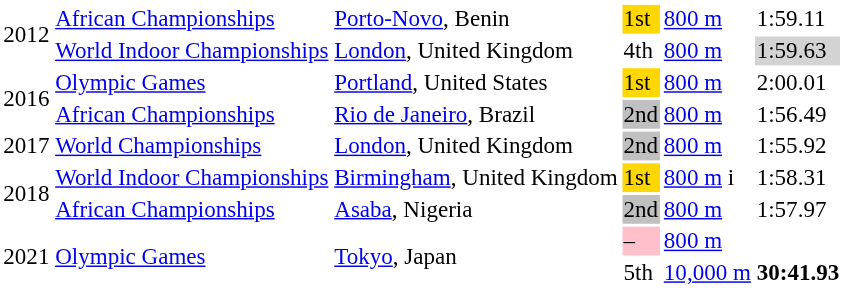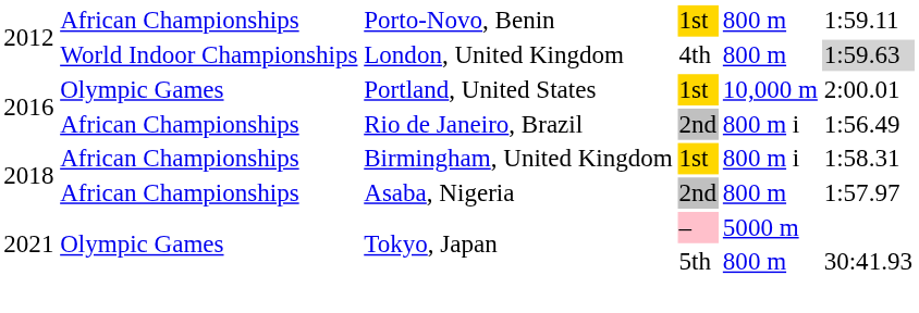 <table>
 <tr>
 <td rowspan=2>2012</td>
 <td><a href='#'>African Championships</a></td>
 <td><a href='#'>Porto-Novo</a>, Benin</td>
 <td bgcolor=gold>1st</td>
 <td><a href='#'>800 m</a></td>
 <td>1:59.11</td>
 <td><strong></strong></td>
 </tr>
 <tr>
 <td><a href='#'>World Indoor Championships</a></td>
 <td><a href='#'>London</a>, United Kingdom</td>
 <td>4th</td>
 <td><a href='#'>800 m</a></td>
 <td style="background: lightgrey;">1:59.63</td>
 <td></td>
 </tr>
 <tr>
 <td rowspan=2>2016</td>
 <td><a href='#'>Olympic Games</a></td>
 <td><a href='#'>Portland</a>, United States</td>
 <td bgcolor=gold>1st</td>
-<td><a href='#'>800 m</a> </td>
+<td><a href='#'>10,000 m</a></td>
 <td>2:00.01</td>
 <td></td>
 </tr>
 <tr>
 <td><a href='#'>African Championships</a></td>
 <td><a href='#'>Rio de Janeiro</a>, Brazil</td>
 <td bgcolor=silver>2nd</td>
-<td><a href='#'>800 m</a></td>
+<td><a href='#'>800 m</a> i</td>
 <td>1:56.49</td>
 <td></td>
 </tr>
 <tr>
-<td>2017</td>
-<td><a href='#'>World Championships</a></td>
-<td><a href='#'>London</a>, United Kingdom</td>
-<td bgcolor=silver>2nd</td>
-<td><a href='#'>800 m</a></td>
-<td>1:55.92</td>
-<td></td>
-</tr>
-<tr>
 <td rowspan=2>2018</td>
-<td><a href='#'>World Indoor Championships</a></td>
+<td><a href='#'>African Championships</a></td>
 <td><a href='#'>Birmingham</a>, United Kingdom</td>
 <td bgcolor=gold>1st</td>
 <td><a href='#'>800 m</a> i</td>
 <td>1:58.31</td>
 <td> <strong></strong></td>
 </tr>
 <tr>
 <td><a href='#'>African Championships</a></td>
 <td><a href='#'>Asaba</a>, Nigeria</td>
 <td bgcolor=silver>2nd</td>
 <td><a href='#'>800 m</a></td>
 <td>1:57.97</td>
 <td></td>
 </tr>
 <tr>
 <td rowspan=2>2021</td>
 <td rowspan=2><a href='#'>Olympic Games</a></td>
 <td rowspan=2><a href='#'>Tokyo</a>, Japan</td>
 <td bgcolor=pink>–</td>
-<td><a href='#'>800 m</a></td>
+<td><a href='#'>5000 m</a></td>
 <td></td>
 <td></td>
 </tr>
 <tr>
 <td>5th</td>
-<td><a href='#'>10,000 m</a></td>
-<td><strong>30:41.93</strong></td>
+<td><a href='#'>800 m</a> </td>
+<td>30:41.93</td>
 <td><strong></strong></td>
 </tr>
 </table>
